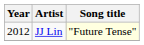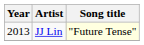 <table class="wikitable sortable">
 <tr>
 <th>Year</th>
 <th>Artist</th>
 <th>Song title</th>
 </tr>
 <tr>
-<td>2012</td>
+<td>2013</td>
 <td><a href='#'>JJ Lin</a></td>
 <td style="background: lightyellow;">"Future Tense"</td>
 </tr>
 <tr>
 </tr>
 </table>
